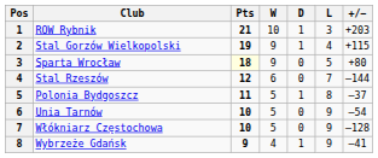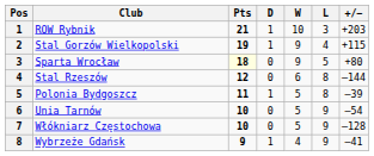 <table class="wikitable">
 <tr>
 <th width=30>Pos</th>
 <th width=250>Club</th>
 <th width=30>Pts</th>
+<th width=30>D</th>
 <th width=30>W</th>
-<th width=30>D</th>
 <th width=30>L</th>
 <th width=30>+/−</th>
 </tr>
 <tr align=center>
 <th>1</th>
 <td align=left><a href='#'>ROW Rybnik</a></td>
 <td><strong>21</strong></td>
+<td>1</td>
 <td>10</td>
-<td>1</td>
 <td>3</td>
 <td>+203</td>
 </tr>
 <tr align=center>
 <th>2</th>
 <td align=left><a href='#'>Stal Gorzów Wielkopolski</a></td>
 <td><strong>19</strong></td>
+<td>1</td>
 <td>9</td>
-<td>1</td>
 <td>4</td>
 <td>+115</td>
 </tr>
 <tr align=center>
 <th>3</th>
 <td align=left><a href='#'>Sparta Wrocław</a></td>
 <td style="background: lightyellow;"><strong>18</strong></td>
+<td>0</td>
 <td>9</td>
-<td>0</td>
 <td>5</td>
 <td>+80</td>
 </tr>
 <tr align=center>
 <th>4</th>
 <td align=left><a href='#'>Stal Rzeszów</a></td>
 <td><strong>12</strong></td>
+<td>0</td>
 <td>6</td>
-<td>0</td>
-<td>7</td>
+<td>8</td>
 <td>–144</td>
 </tr>
 <tr align=center>
 <th>5</th>
 <td align=left><a href='#'>Polonia Bydgoszcz</a></td>
 <td><strong>11</strong></td>
+<td>1</td>
 <td>5</td>
-<td>1</td>
 <td>8</td>
-<td>–37</td>
+<td>–39</td>
 </tr>
 <tr align=center>
 <th>6</th>
 <td align=left><a href='#'>Unia Tarnów</a></td>
 <td><strong>10</strong></td>
+<td>0</td>
 <td>5</td>
-<td>0</td>
 <td>9</td>
 <td>–54</td>
 </tr>
 <tr align=center>
 <th>7</th>
 <td align=left><a href='#'>Włókniarz Częstochowa</a></td>
 <td><strong>10</strong></td>
+<td>0</td>
 <td>5</td>
-<td>0</td>
 <td>9</td>
 <td>–128</td>
 </tr>
 <tr align=center>
 <th>8</th>
 <td align=left><a href='#'>Wybrzeże Gdańsk</a></td>
 <td><strong>9</strong></td>
+<td>1</td>
 <td>4</td>
-<td>1</td>
 <td>9</td>
 <td>–41</td>
 </tr>
 </table>
